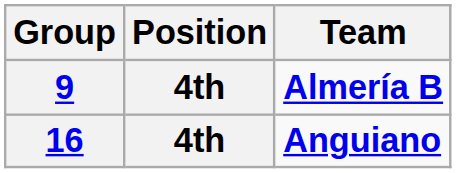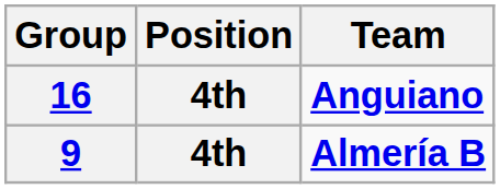 <table class="wikitable" style="font-size:90%">
 <tr>
 <th>Group</th>
 <th>Position</th>
 <th>Team</th>
 </tr>
 <tr>
+<th><a href='#'>16</a></th>
+<th>4th</th>
+<td><strong><a href='#'>Anguiano</a></strong></td>
+</tr>
+<tr>
 <th><a href='#'>9</a></th>
 <th>4th</th>
 <td><strong><a href='#'>Almería B</a></strong></td>
 </tr>
-<tr>
-<th><a href='#'>16</a></th>
-<th>4th</th>
-<td><strong><a href='#'>Anguiano</a></strong></td>
-</tr>
 </table>
